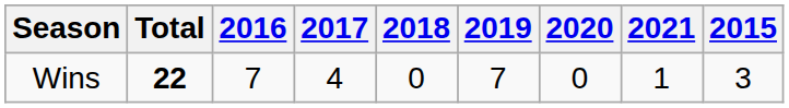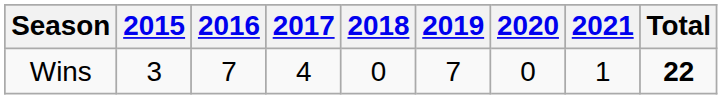 <table class="wikitable">
 <tr>
 <th>Season</th>
-<th><strong>Total</strong></th>
+<th><a href='#'>2015</a></th>
 <th><a href='#'>2016</a></th>
 <th><a href='#'>2017</a></th>
 <th><a href='#'>2018</a></th>
 <th><a href='#'>2019</a></th>
 <th><a href='#'>2020</a></th>
 <th><a href='#'>2021</a></th>
-<th><a href='#'>2015</a></th>
+<th><strong>Total</strong></th>
 </tr>
 <tr align=center>
 <td>Wins</td>
-<td><strong>22</strong></td>
+<td>3</td>
 <td>7</td>
 <td>4</td>
 <td>0</td>
 <td>7</td>
 <td>0</td>
 <td>1</td>
-<td>3</td>
+<td><strong>22</strong></td>
 </tr>
 </table>
